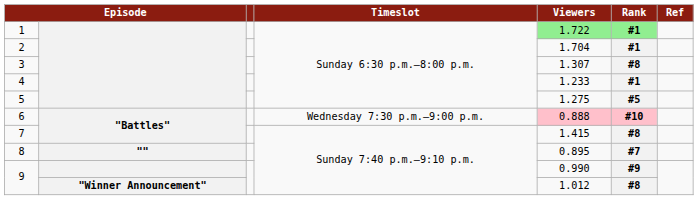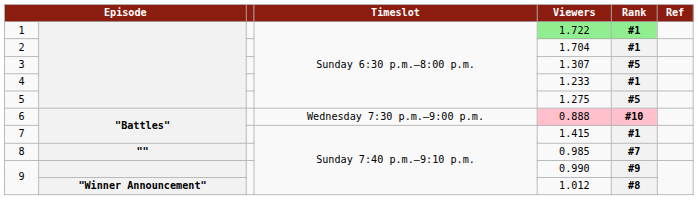 <table class="wikitable plainrowheaders" style="text-align:center; line-height:16px; width:100%">
 <tr>
 <th style="background:#8b1c10; color:white" colspan="2">Episode</th>
 <th style="background:#8b1c10; color:white"></th>
 <th style="background:#8b1c10; color:white">Timeslot</th>
 <th style="background:#8b1c10; color:white">Viewers<br><small></small></th>
 <th style="background:#8b1c10; color:white">Rank<br><small></small></th>
 <th style="background:#8b1c10; color:white">Ref</th>
 </tr>
 <tr>
 <td style="width:05%">1</td>
 <th rowspan="5"></th>
 <td></td>
 <td rowspan="5">Sunday 6:30 p.m.–8:00 p.m.</td>
 <td style="background:#90EE90; color:black">1.722</td>
 <th style="background:#90EE90; color:black">#1</th>
 <td></td>
 </tr>
 <tr>
 <td style="width:05%">2</td>
 <td></td>
 <td>1.704</td>
 <th>#1</th>
 <td></td>
 </tr>
 <tr>
 <td style="width:05%">3</td>
 <td></td>
 <td>1.307</td>
-<th>#8</th>
+<th>#5</th>
 <td></td>
 </tr>
 <tr>
 <td style="width:05%">4</td>
 <td></td>
 <td>1.233</td>
 <th>#1</th>
 <td></td>
 </tr>
 <tr>
 <td style="width:05%">5</td>
 <td></td>
 <td>1.275</td>
 <th>#5</th>
 <td></td>
 </tr>
 <tr>
 <td style="width:05%">6</td>
 <th rowspan="2">"Battles"</th>
 <td></td>
 <td>Wednesday 7:30 p.m.–9:00 p.m.</td>
 <td style="background:#FFC0CB; color:black">0.888</td>
 <th style="background:#FFC0CB; color:black">#10</th>
 <td></td>
 </tr>
 <tr>
 <td style="width:05%">7</td>
 <td></td>
 <td rowspan="4">Sunday 7:40 p.m.–9:10 p.m.</td>
 <td>1.415</td>
-<th>#8</th>
+<th>#1</th>
 <td></td>
 </tr>
 <tr>
 <td style="width:05%">8</td>
 <th>""</th>
 <td></td>
-<td>0.895</td>
+<td>0.985</td>
 <th>#7</th>
 <td></td>
 </tr>
 <tr>
 <td style="width:05%" rowspan="2">9</td>
 <th></th>
 <td rowspan="2"></td>
 <td>0.990</td>
 <th>#9</th>
 <td rowspan="2"></td>
 </tr>
 <tr>
 <th>"Winner Announcement"</th>
 <td>1.012</td>
 <th>#8</th>
 </tr>
 </table>
